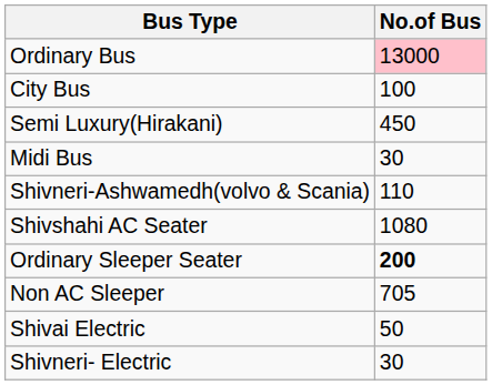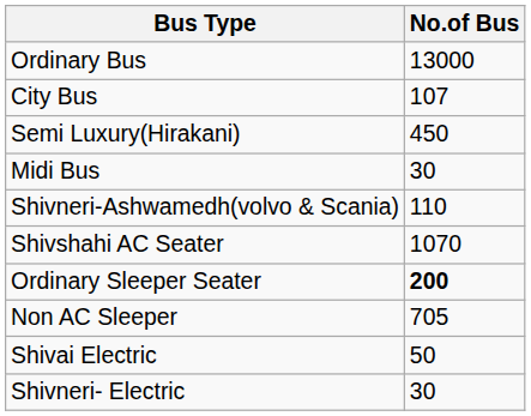 <table class="wikitable">
 <tr>
 <th>Bus Type</th>
 <th>No.of Bus</th>
 </tr>
 <tr>
 <td>Ordinary Bus</td>
-<td style="background: pink;">13000</td>
+<td>13000</td>
 </tr>
 <tr>
 <td>City Bus</td>
-<td>100</td>
+<td>107</td>
 </tr>
 <tr>
 <td>Semi Luxury(Hirakani)</td>
 <td>450</td>
 </tr>
 <tr>
 <td>Midi Bus</td>
 <td>30</td>
 </tr>
 <tr>
 <td>Shivneri-Ashwamedh(volvo & Scania)</td>
 <td>110</td>
 </tr>
 <tr>
 <td>Shivshahi AC Seater</td>
-<td>1080</td>
+<td>1070</td>
 </tr>
 <tr>
 <td>Ordinary Sleeper Seater</td>
 <td><strong>200</strong></td>
 </tr>
 <tr>
 <td>Non AC Sleeper</td>
 <td>705</td>
 </tr>
 <tr>
 <td>Shivai Electric</td>
 <td>50</td>
 </tr>
 <tr>
 <td>Shivneri- Electric</td>
 <td>30</td>
 </tr>
 </table>
